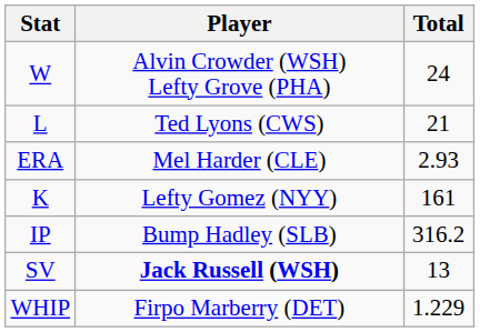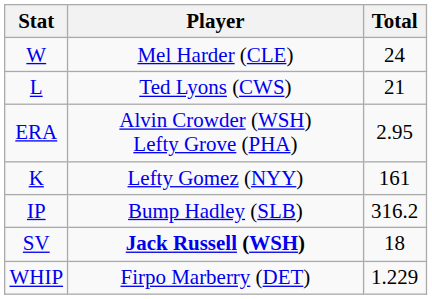 <table class="wikitable" style="text-align:center;">
 <tr>
 <th style="width:15%;">Stat</th>
 <th>Player</th>
 <th style="width:15%;">Total</th>
 </tr>
 <tr>
 <td><a href='#'>W</a></td>
-<td><a href='#'>Alvin Crowder</a> (<a href='#'>WSH</a>)<br><a href='#'>Lefty Grove</a> (<a href='#'>PHA</a>)</td>
+<td><a href='#'>Mel Harder</a> (<a href='#'>CLE</a>)</td>
 <td>24</td>
 </tr>
 <tr>
 <td><a href='#'>L</a></td>
 <td><a href='#'>Ted Lyons</a> (<a href='#'>CWS</a>)</td>
 <td>21</td>
 </tr>
 <tr>
 <td><a href='#'>ERA</a></td>
-<td><a href='#'>Mel Harder</a> (<a href='#'>CLE</a>)</td>
-<td>2.93</td>
+<td><a href='#'>Alvin Crowder</a> (<a href='#'>WSH</a>)<br><a href='#'>Lefty Grove</a> (<a href='#'>PHA</a>)</td>
+<td>2.95</td>
 </tr>
 <tr>
 <td><a href='#'>K</a></td>
 <td><a href='#'>Lefty Gomez</a> (<a href='#'>NYY</a>)</td>
 <td>161</td>
 </tr>
 <tr>
 <td><a href='#'>IP</a></td>
 <td><a href='#'>Bump Hadley</a> (<a href='#'>SLB</a>)</td>
 <td>316.2</td>
 </tr>
 <tr>
 <td><a href='#'>SV</a></td>
 <td><strong><a href='#'>Jack Russell</a> (<a href='#'>WSH</a>)</strong></td>
-<td>13</td>
+<td>18</td>
 </tr>
 <tr>
 <td><a href='#'>WHIP</a></td>
 <td><a href='#'>Firpo Marberry</a> (<a href='#'>DET</a>)</td>
 <td>1.229</td>
 </tr>
 </table>
